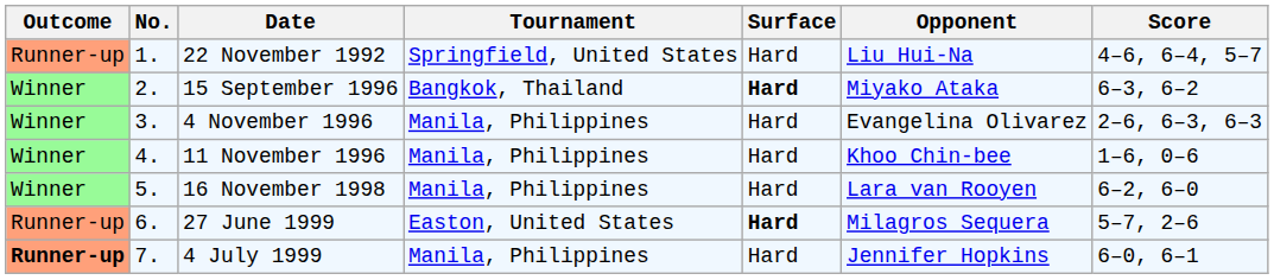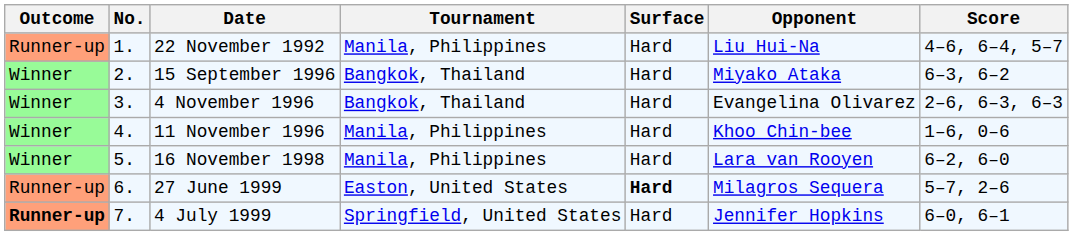 <table class="sortable wikitable" style="font-size:97%;">
 <tr>
 <th>Outcome</th>
 <th>No.</th>
 <th>Date</th>
 <th>Tournament</th>
 <th>Surface</th>
 <th>Opponent</th>
 <th class="unsortable">Score</th>
 </tr>
 <tr bgcolor="#f0f8ff">
 <td bgcolor=FFA07A>Runner-up</td>
 <td>1.</td>
 <td>22 November 1992</td>
-<td><a href='#'>Springfield</a>, United States</td>
+<td><a href='#'>Manila</a>, Philippines</td>
 <td>Hard</td>
 <td> <a href='#'>Liu Hui-Na</a></td>
 <td>4–6, 6–4, 5–7</td>
 </tr>
 <tr bgcolor="#f0f8ff">
 <td bgcolor="#98FB98">Winner</td>
 <td>2.</td>
 <td>15 September 1996</td>
 <td><a href='#'>Bangkok</a>, Thailand</td>
-<td><strong>Hard</strong></td>
+<td>Hard</td>
 <td> <a href='#'>Miyako Ataka</a></td>
 <td>6–3, 6–2</td>
 </tr>
 <tr bgcolor="#f0f8ff">
 <td bgcolor="#98FB98">Winner</td>
 <td>3.</td>
 <td>4 November 1996</td>
-<td><a href='#'>Manila</a>, Philippines</td>
+<td><a href='#'>Bangkok</a>, Thailand</td>
 <td>Hard</td>
 <td> Evangelina Olivarez</td>
 <td>2–6, 6–3, 6–3</td>
 </tr>
 <tr bgcolor=f0f8ff>
 <td bgcolor="#98FB98">Winner</td>
 <td>4.</td>
 <td>11 November 1996</td>
 <td><a href='#'>Manila</a>, Philippines</td>
 <td>Hard</td>
 <td> <a href='#'>Khoo Chin-bee</a></td>
 <td>1–6, 0–6</td>
 </tr>
 <tr bgcolor=f0f8ff>
 <td bgcolor="#98FB98">Winner</td>
 <td>5.</td>
 <td>16 November 1998</td>
 <td><a href='#'>Manila</a>, Philippines</td>
 <td>Hard</td>
 <td> <a href='#'>Lara van Rooyen</a></td>
 <td>6–2, 6–0</td>
 </tr>
 <tr bgcolor="#f0f8ff">
 <td bgcolor=FFA07A>Runner-up</td>
 <td>6.</td>
 <td>27 June 1999</td>
 <td><a href='#'>Easton</a>, United States</td>
 <td><strong>Hard</strong></td>
 <td> <a href='#'>Milagros Sequera</a></td>
 <td>5–7, 2–6</td>
 </tr>
 <tr bgcolor="#f0f8ff">
 <td bgcolor=FFA07A><strong>Runner-up</strong></td>
 <td>7.</td>
 <td>4 July 1999</td>
-<td><a href='#'>Manila</a>, Philippines</td>
+<td><a href='#'>Springfield</a>, United States</td>
 <td>Hard</td>
 <td> <a href='#'>Jennifer Hopkins</a></td>
 <td>6–0, 6–1</td>
 </tr>
 </table>
